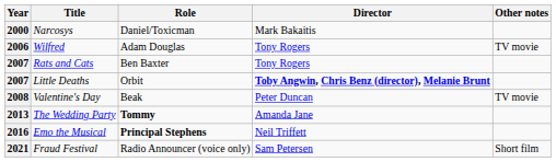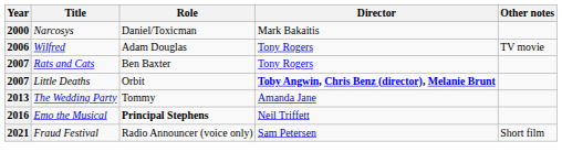 <table class="wikitable plainrowheaders sortable">
 <tr>
 <th scope="col">Year</th>
 <th scope="col">Title</th>
 <th scope="col">Role</th>
 <th scope="col">Director</th>
 <th scope="col">Other notes</th>
 </tr>
 <tr>
 <th scope="row">2000</th>
 <td><em>Narcosys</em></td>
 <td>Daniel/Toxicman</td>
 <td>Mark Bakaitis</td>
 <td></td>
 </tr>
 <tr>
 <th scope="row">2006</th>
 <td><em><a href='#'>Wilfred</a></em></td>
 <td>Adam Douglas</td>
 <td><a href='#'>Tony Rogers</a></td>
 <td>TV movie</td>
 </tr>
 <tr>
 <th scope="row">2007</th>
 <td><em><a href='#'>Rats and Cats</a></em></td>
 <td>Ben Baxter</td>
 <td><a href='#'>Tony Rogers</a></td>
 <td></td>
 </tr>
 <tr>
 <th scope="row">2007</th>
 <td><em>Little Deaths</em></td>
 <td>Orbit</td>
 <td><strong><a href='#'>Toby Angwin</a>, <a href='#'>Chris Benz (director)</a>, <a href='#'>Melanie Brunt</a></strong></td>
 <td></td>
 </tr>
 <tr>
-<th scope="row">2008</th>
-<td><em>Valentine's Day</em></td>
-<td>Beak</td>
-<td><a href='#'>Peter Duncan</a></td>
-<td>TV movie</td>
-</tr>
-<tr>
 <th scope="row">2013</th>
 <td><em><a href='#'>The Wedding Party</a></em></td>
-<td><strong>Tommy</strong></td>
+<td>Tommy</td>
 <td><a href='#'>Amanda Jane</a></td>
 <td></td>
 </tr>
 <tr>
 <th scope="row">2016</th>
 <td><em><a href='#'>Emo the Musical</a></em></td>
 <td><strong>Principal Stephens</strong></td>
 <td><a href='#'>Neil Triffett</a></td>
 <td></td>
 </tr>
 <tr>
 <th scope="row">2021</th>
 <td><em>Fraud Festival</em></td>
 <td>Radio Announcer (voice only)</td>
 <td><a href='#'>Sam Petersen</a></td>
 <td>Short film</td>
 </tr>
 </table>
